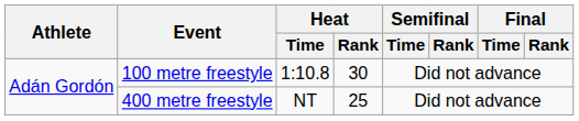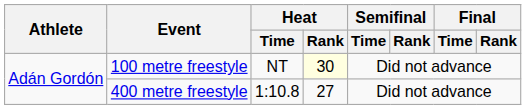 <table class=wikitable style="font-size:90%">
 <tr>
 <th rowspan="2">Athlete</th>
 <th rowspan="2">Event</th>
 <th colspan="2">Heat</th>
 <th colspan="2">Semifinal</th>
 <th colspan="2">Final</th>
 </tr>
 <tr style="font-size:95%">
 <th>Time</th>
 <th>Rank</th>
 <th>Time</th>
 <th>Rank</th>
 <th>Time</th>
 <th>Rank</th>
 </tr>
 <tr align=center>
 <td align=left rowspan=2><a href='#'>Adán Gordón</a></td>
 <td align=left><a href='#'>100 metre freestyle</a></td>
-<td>1:10.8</td>
-<td>30</td>
+<td>NT</td>
+<td style="background: lightyellow;">30</td>
 <td colspan=4 align=center>Did not advance</td>
 </tr>
 <tr align=center>
 <td align=left><a href='#'>400 metre freestyle</a></td>
-<td>NT</td>
-<td>25</td>
+<td>1:10.8</td>
+<td>27</td>
 <td colspan=4 align=center>Did not advance</td>
 </tr>
 </table>
